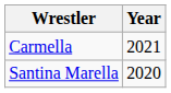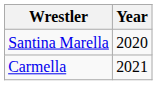 <table class="wikitable sortable">
 <tr>
 <th>Wrestler</th>
 <th data-sort-type="number">Year</th>
 </tr>
 <tr>
+<td><a href='#'>Santina Marella</a></td>
+<td>2020</td>
+</tr>
+<tr>
 <td><a href='#'>Carmella</a></td>
 <td>2021</td>
 </tr>
-<tr>
-<td><a href='#'>Santina Marella</a></td>
-<td>2020</td>
-</tr>
 </table>
